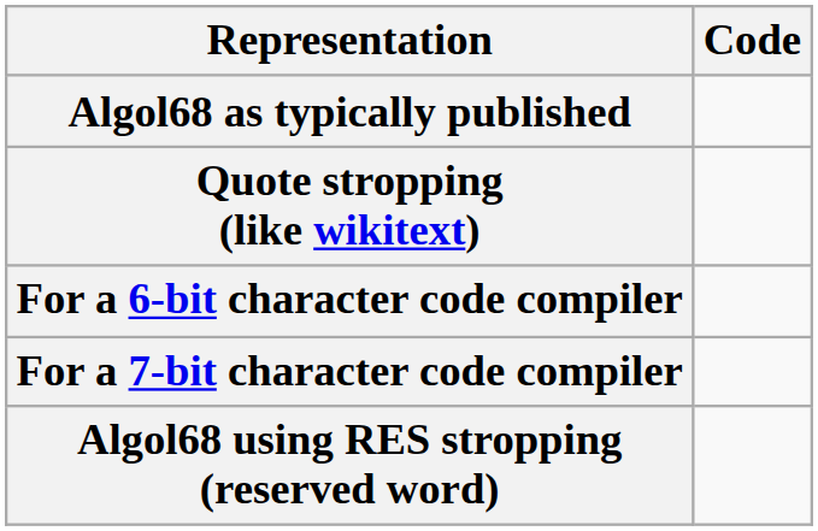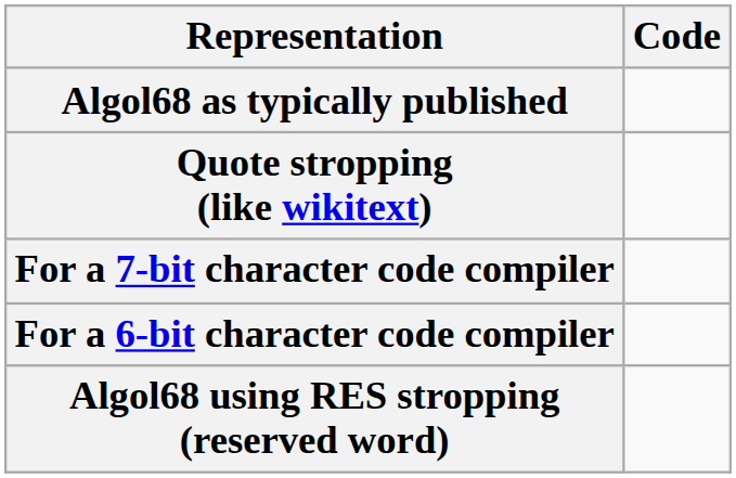 <table class="wikitable plainrowheaders">
 <tr>
 <th scope="col">Representation</th>
 <th scope="col">Code</th>
 </tr>
 <tr>
 <th scope="row">Algol68 as typically published</th>
 <td></td>
 </tr>
 <tr>
 <th scope="row">Quote stropping<br>(like <a href='#'>wikitext</a>)</th>
 <td></td>
 </tr>
 <tr>
-<th scope="row">For a <a href='#'>6-bit</a> character code compiler</th>
+<th scope="row">For a <a href='#'>7-bit</a> character code compiler</th>
 <td></td>
 </tr>
 <tr>
-<th scope="row">For a <a href='#'>7-bit</a> character code compiler</th>
+<th scope="row">For a <a href='#'>6-bit</a> character code compiler</th>
 <td></td>
 </tr>
 <tr>
 <th scope="row">Algol68 using <strong>RES</strong> stropping<br>(reserved word)</th>
 <td></td>
 </tr>
 </table>
